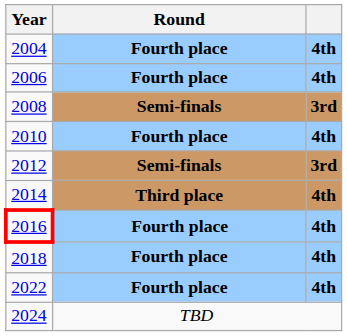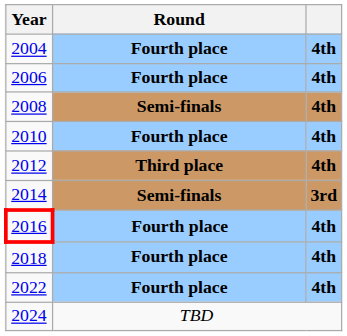 <table class="wikitable" style="text-align: center; font-size:90%">
 <tr>
 <th>Year</th>
 <th style="width:200px">Round</th>
 <th></th>
 </tr>
 <tr>
 <td><a href='#'>2004</a></td>
 <td bgcolor="9acdff"><strong>Fourth place</strong></td>
 <td bgcolor="9acdff"><strong>4th</strong></td>
 </tr>
 <tr>
 <td><a href='#'>2006</a></td>
 <td bgcolor="9acdff"><strong>Fourth place</strong></td>
 <td bgcolor="9acdff"><strong>4th</strong></td>
 </tr>
 <tr>
 <td><a href='#'>2008</a></td>
 <td bgcolor="cc9966"><strong>Semi-finals</strong></td>
-<td bgcolor="cc9966"><strong>3rd</strong></td>
+<td bgcolor="cc9966"><strong>4th</strong></td>
 </tr>
 <tr>
 <td><a href='#'>2010</a></td>
 <td bgcolor="9acdff"><strong>Fourth place</strong></td>
 <td bgcolor="9acdff"><strong>4th</strong></td>
 </tr>
 <tr>
 <td><a href='#'>2012</a></td>
-<td bgcolor="cc9966"><strong>Semi-finals</strong></td>
-<td bgcolor="cc9966"><strong>3rd</strong></td>
+<td bgcolor="cc9966"><strong>Third place</strong></td>
+<td bgcolor="cc9966"><strong>4th</strong></td>
 </tr>
 <tr>
 <td><a href='#'>2014</a></td>
-<td bgcolor="cc9966"><strong>Third place</strong></td>
-<td bgcolor="cc9966"><strong>4th</strong></td>
+<td bgcolor="cc9966"><strong>Semi-finals</strong></td>
+<td bgcolor="cc9966"><strong>3rd</strong></td>
 </tr>
 <tr>
 <td style="border: 3px solid red"><a href='#'>2016</a></td>
 <td bgcolor="9acdff"><strong>Fourth place</strong></td>
 <td bgcolor="9acdff"><strong>4th</strong></td>
 </tr>
 <tr>
 <td><a href='#'>2018</a></td>
 <td bgcolor="9acdff"><strong>Fourth place</strong></td>
 <td bgcolor="9acdff"><strong>4th</strong></td>
 </tr>
 <tr>
 <td><a href='#'>2022</a></td>
 <td bgcolor="9acdff"><strong>Fourth place</strong></td>
 <td bgcolor="9acdff"><strong>4th</strong></td>
 </tr>
 <tr>
 <td><a href='#'>2024</a></td>
 <td colspan="2"><em>TBD</em></td>
 </tr>
 </table>
